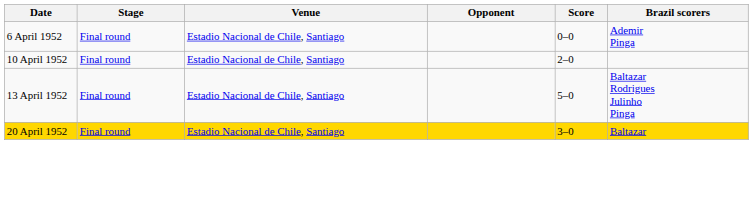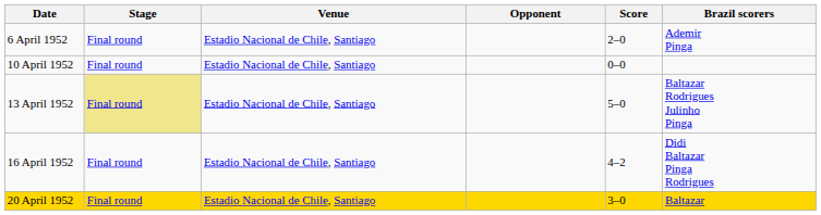 <table class="wikitable">
 <tr>
 <th width=100px>Date</th>
 <th width=150px>Stage</th>
 <th width=350px>Venue</th>
 <th width=180px>Opponent</th>
 <th width=70px>Score</th>
 <th width=200px>Brazil scorers</th>
 </tr>
 <tr>
 <td>6 April 1952</td>
 <td><a href='#'>Final round</a></td>
 <td><a href='#'>Estadio Nacional de Chile</a>, <a href='#'>Santiago</a></td>
 <td></td>
-<td>0–0</td>
+<td>2–0</td>
 <td><a href='#'>Ademir</a>  <br> <a href='#'>Pinga</a> </td>
 </tr>
 <tr>
 <td>10 April 1952</td>
 <td><a href='#'>Final round</a></td>
 <td><a href='#'>Estadio Nacional de Chile</a>, <a href='#'>Santiago</a></td>
 <td></td>
-<td>2–0</td>
+<td>0–0</td>
 <td></td>
 </tr>
 <tr>
 <td>13 April 1952</td>
-<td><a href='#'>Final round</a></td>
+<td style="background: khaki;"><a href='#'>Final round</a></td>
 <td><a href='#'>Estadio Nacional de Chile</a>, <a href='#'>Santiago</a></td>
 <td></td>
 <td>5–0</td>
 <td><a href='#'>Baltazar</a>  <br> <a href='#'>Rodrigues</a>  <br> <a href='#'>Julinho</a>  <br> <a href='#'>Pinga</a> </td>
+</tr>
+<tr>
+<td>16 April 1952</td>
+<td><a href='#'>Final round</a></td>
+<td><a href='#'>Estadio Nacional de Chile</a>, <a href='#'>Santiago</a></td>
+<td></td>
+<td>4–2</td>
+<td><a href='#'>Didi</a>  <br> <a href='#'>Baltazar</a>  <br> <a href='#'>Pinga</a>  <br> <a href='#'>Rodrigues</a> </td>
 </tr>
 <tr style="background:gold;">
 <td>20 April 1952</td>
 <td><a href='#'>Final round</a></td>
 <td><a href='#'>Estadio Nacional de Chile</a>, <a href='#'>Santiago</a></td>
 <td></td>
 <td>3–0</td>
 <td><a href='#'>Baltazar</a> </td>
 </tr>
 </table>
